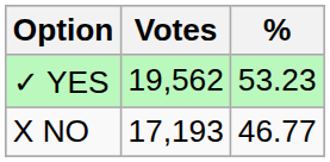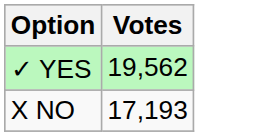 <table class="wikitable">
 <tr>
 <th>Option</th>
 <th>Votes</th>
-<th>%</th>
 </tr>
 <tr>
 <td style=background:#bbf8be>✓ YES</td>
 <td style=background:#bbf8be>19,562</td>
-<td style=background:#bbf8be>53.23</td>
 </tr>
 <tr>
 <td>X NO</td>
 <td>17,193</td>
-<td>46.77</td>
 </tr>
 </table>
